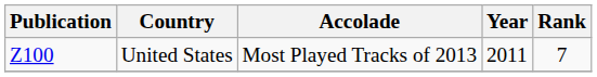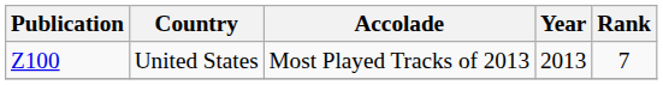 <table class="wikitable sortable">
 <tr>
 <th>Publication</th>
 <th>Country</th>
 <th>Accolade</th>
 <th>Year</th>
 <th>Rank</th>
 </tr>
 <tr>
 <td><a href='#'>Z100</a></td>
 <td style="text-align:center;">United States</td>
 <td>Most Played Tracks of 2013</td>
-<td>2011</td>
+<td>2013</td>
 <td style="text-align:center;">7</td>
 </tr>
 <tr>
 </tr>
 </table>
